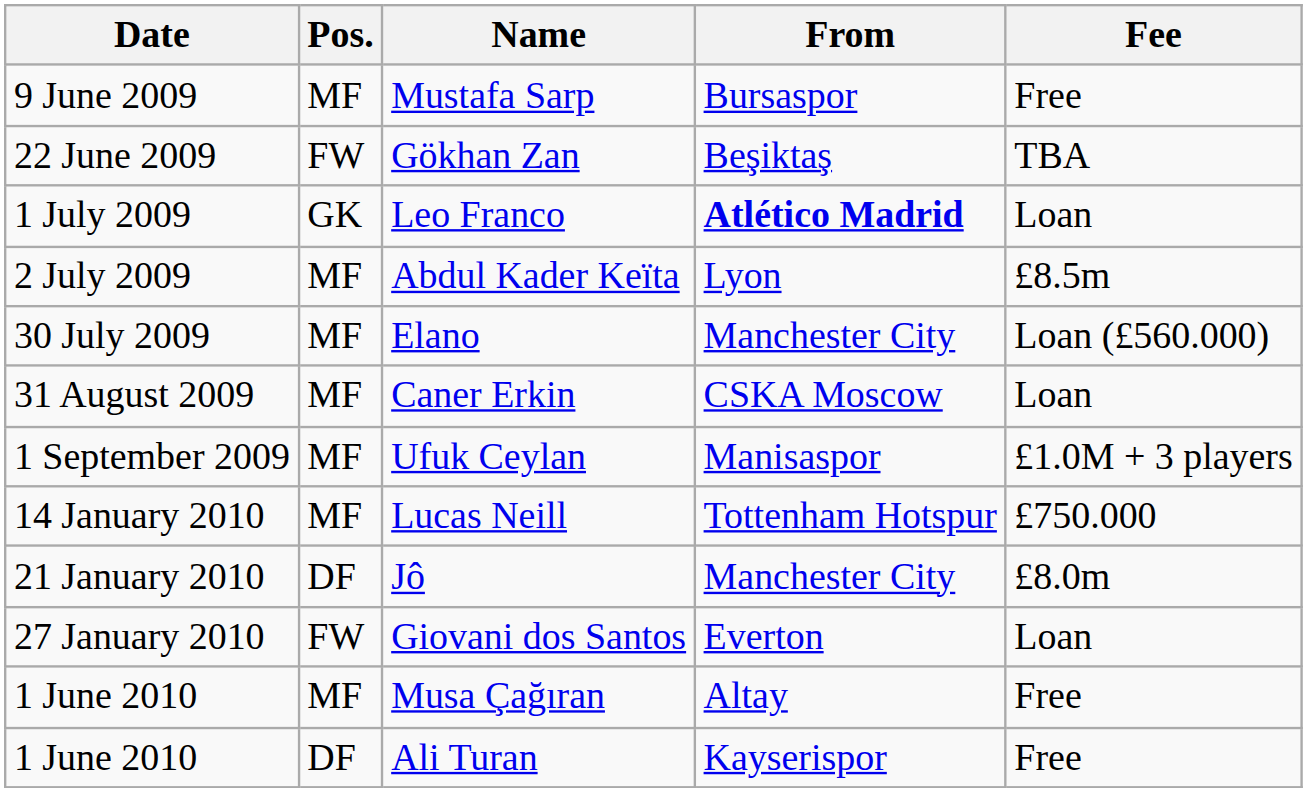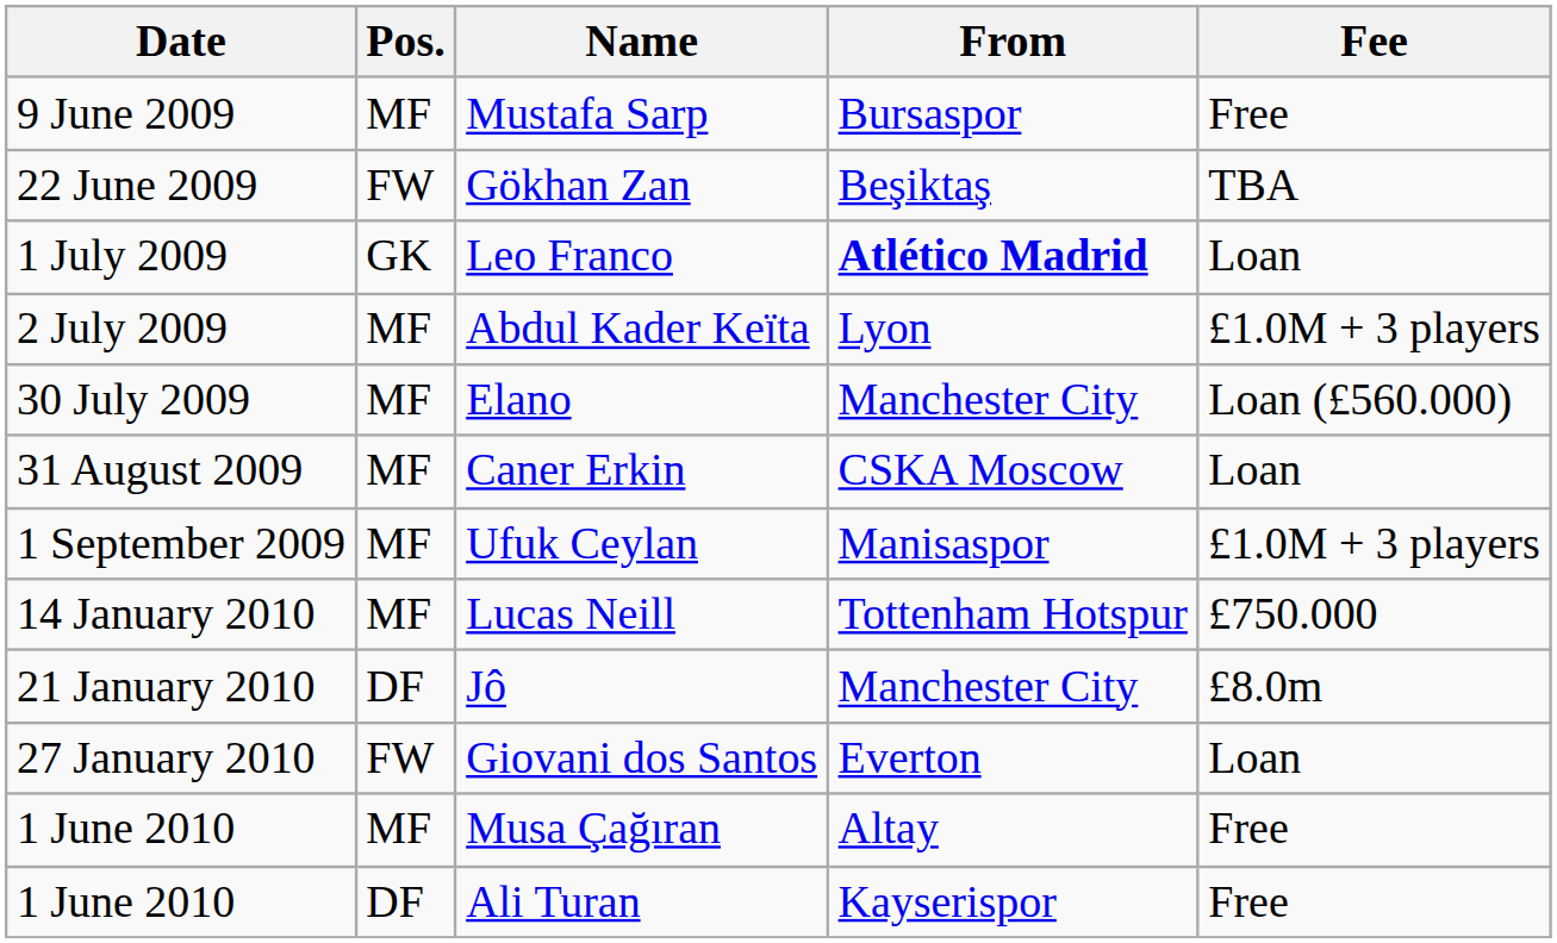 <table class="wikitable">
 <tr>
 <th>Date</th>
 <th>Pos.</th>
 <th>Name</th>
 <th>From</th>
 <th>Fee</th>
 </tr>
 <tr>
 <td>9 June 2009</td>
 <td>MF</td>
 <td> <a href='#'>Mustafa Sarp</a></td>
 <td> <a href='#'>Bursaspor</a></td>
 <td>Free</td>
 </tr>
 <tr>
 <td>22 June 2009</td>
 <td>FW</td>
 <td> <a href='#'>Gökhan Zan</a></td>
 <td> <a href='#'>Beşiktaş</a></td>
 <td>TBA </td>
 </tr>
 <tr>
 <td>1 July 2009</td>
 <td>GK</td>
 <td> <a href='#'>Leo Franco</a></td>
 <td><strong> <a href='#'>Atlético Madrid</a></strong></td>
 <td>Loan</td>
 </tr>
 <tr>
 <td>2 July 2009</td>
 <td>MF</td>
 <td> <a href='#'>Abdul Kader Keïta</a></td>
 <td> <a href='#'>Lyon</a></td>
-<td>£8.5m</td>
+<td>£1.0M + 3 players</td>
 </tr>
 <tr>
 <td>30 July 2009</td>
 <td>MF</td>
 <td> <a href='#'>Elano</a></td>
 <td> <a href='#'>Manchester City</a></td>
 <td>Loan (£560.000)</td>
 </tr>
 <tr>
 <td>31 August 2009</td>
 <td>MF</td>
 <td> <a href='#'>Caner Erkin</a></td>
 <td> <a href='#'>CSKA Moscow</a></td>
 <td>Loan</td>
 </tr>
 <tr>
 <td>1 September 2009</td>
 <td>MF</td>
 <td> <a href='#'>Ufuk Ceylan</a></td>
 <td> <a href='#'>Manisaspor</a></td>
 <td>£1.0M + 3 players</td>
 </tr>
 <tr>
 <td>14 January 2010</td>
 <td>MF</td>
 <td> <a href='#'>Lucas Neill</a></td>
 <td> <a href='#'>Tottenham Hotspur</a></td>
 <td>£750.000</td>
 </tr>
 <tr>
 <td>21 January 2010</td>
 <td>DF</td>
 <td> <a href='#'>Jô</a></td>
 <td> <a href='#'>Manchester City</a></td>
 <td>£8.0m</td>
 </tr>
 <tr>
 <td>27 January 2010</td>
 <td>FW</td>
 <td> <a href='#'>Giovani dos Santos</a></td>
 <td> <a href='#'>Everton</a></td>
 <td>Loan</td>
 </tr>
 <tr>
 <td>1 June 2010</td>
 <td>MF</td>
 <td> <a href='#'>Musa Çağıran</a></td>
 <td> <a href='#'>Altay</a></td>
 <td>Free</td>
 </tr>
 <tr>
 <td>1 June 2010</td>
 <td>DF</td>
 <td> <a href='#'>Ali Turan</a></td>
 <td> <a href='#'>Kayserispor</a></td>
 <td>Free </td>
 </tr>
 </table>
